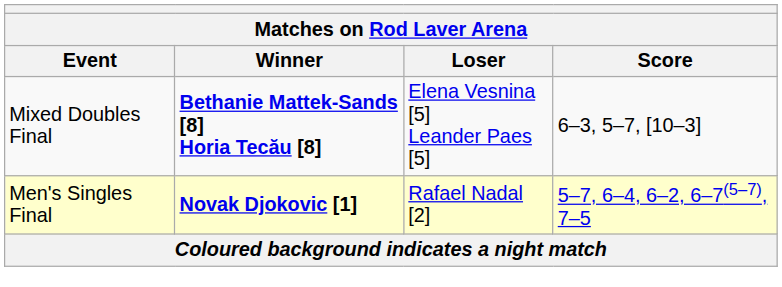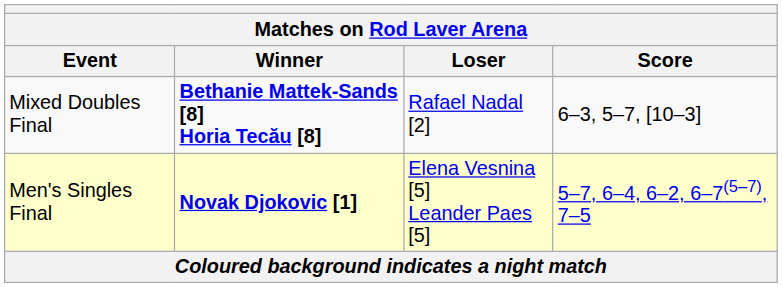 <table class="wikitable collapsible uncollapsed" style="margin:1em auto;">
 <tr>
 <th colspan=4></th>
 </tr>
 <tr>
 <th colspan=4><strong>Matches on <a href='#'>Rod Laver Arena</a></strong></th>
 </tr>
 <tr>
 <th>Event</th>
 <th>Winner</th>
 <th>Loser</th>
 <th>Score</th>
 </tr>
 <tr align=left>
 <td>Mixed Doubles Final</td>
 <td><strong> <a href='#'>Bethanie Mattek-Sands</a> [8] <br>  <a href='#'>Horia Tecău</a> [8]</strong></td>
-<td> <a href='#'>Elena Vesnina</a> [5] <br>  <a href='#'>Leander Paes</a> [5]</td>
+<td> <a href='#'>Rafael Nadal</a> [2]</td>
 <td>6–3, 5–7, [10–3]</td>
 </tr>
 <tr style="text-align:left; background:#ffc;">
 <td>Men's Singles Final</td>
 <td><strong> <a href='#'>Novak Djokovic</a> [1]</strong></td>
-<td> <a href='#'>Rafael Nadal</a> [2]</td>
+<td> <a href='#'>Elena Vesnina</a> [5] <br>  <a href='#'>Leander Paes</a> [5]</td>
 <td><a href='#'>5–7, 6–4, 6–2, 6–7<sup>(5–7)</sup>, 7–5</a></td>
 </tr>
 <tr>
 <th colspan=4><em>Coloured background indicates a night match</em></th>
 </tr>
 </table>
